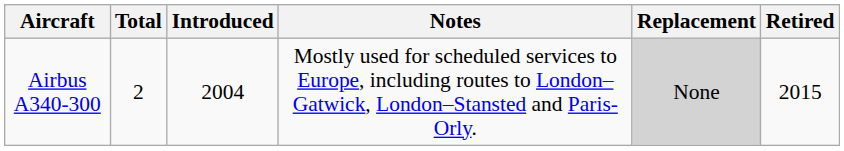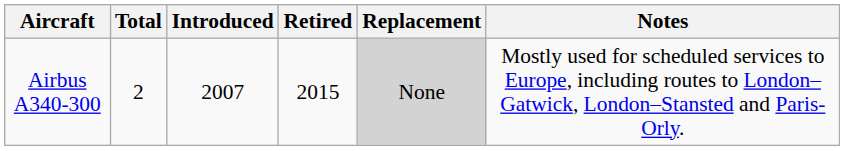 <table class="wikitable" style="margin:0.5em auto; text-align:center">
 <tr>
 <th>Aircraft</th>
 <th>Total</th>
 <th>Introduced</th>
+<th>Retired</th>
+<th>Replacement</th>
 <th>Notes</th>
-<th>Replacement</th>
-<th>Retired</th>
 </tr>
 <tr>
 <td><a href='#'>Airbus A340-300</a></td>
 <td>2</td>
-<td>2004</td>
+<td>2007</td>
+<td>2015</td>
+<td style="background: lightgrey;">None</td>
 <td>Mostly used for scheduled services to <a href='#'>Europe</a>, including routes to <a href='#'>London–Gatwick</a>, <a href='#'>London–Stansted</a> and <a href='#'>Paris-Orly</a>.</td>
-<td style="background: lightgrey;">None</td>
-<td>2015</td>
 </tr>
 </table>
